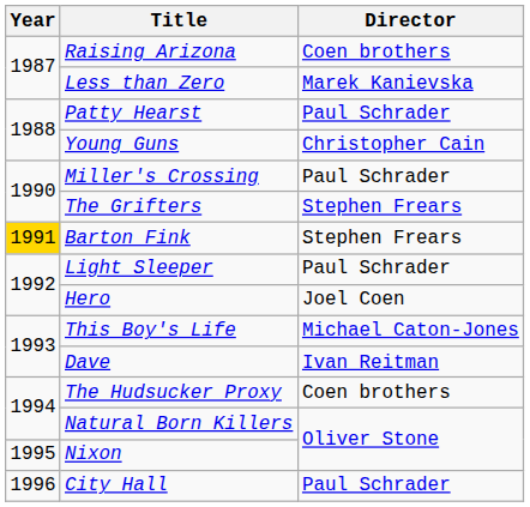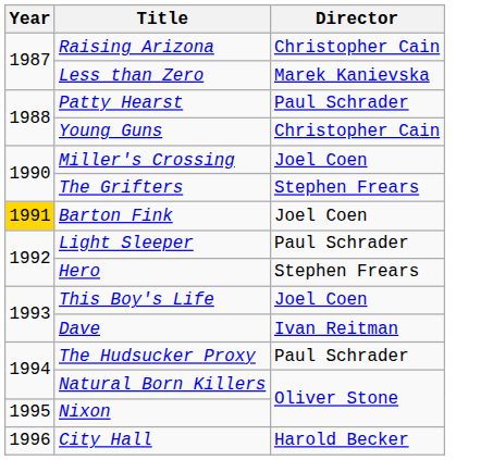 <table class="wikitable">
 <tr>
 <th>Year</th>
 <th>Title</th>
 <th>Director</th>
 </tr>
 <tr>
 <td rowspan="2">1987</td>
 <td><em><a href='#'>Raising Arizona</a></em></td>
-<td><a href='#'>Coen brothers</a></td>
+<td><a href='#'>Christopher Cain</a></td>
 </tr>
 <tr>
 <td><em><a href='#'>Less than Zero</a></em></td>
 <td><a href='#'>Marek Kanievska</a></td>
 </tr>
 <tr>
 <td rowspan="2">1988</td>
 <td><em><a href='#'>Patty Hearst</a></em></td>
 <td><a href='#'>Paul Schrader</a></td>
 </tr>
 <tr>
 <td><a href='#'><em>Young Guns</em></a></td>
 <td><a href='#'>Christopher Cain</a></td>
 </tr>
 <tr>
 <td rowspan="2">1990</td>
 <td><em><a href='#'>Miller's Crossing</a></em></td>
-<td>Paul Schrader</td>
+<td><a href='#'>Joel Coen</a></td>
 </tr>
 <tr>
 <td><em><a href='#'>The Grifters</a></em></td>
 <td><a href='#'>Stephen Frears</a></td>
 </tr>
 <tr>
 <td style="background: gold;">1991</td>
 <td><em><a href='#'>Barton Fink</a></em></td>
-<td>Stephen Frears</td>
+<td>Joel Coen</td>
 </tr>
 <tr>
 <td rowspan="2">1992</td>
 <td><em><a href='#'>Light Sleeper</a></em></td>
 <td>Paul Schrader</td>
 </tr>
 <tr>
 <td><em><a href='#'>Hero</a></em></td>
-<td>Joel Coen</td>
+<td>Stephen Frears</td>
 </tr>
 <tr>
 <td rowspan="2">1993</td>
 <td><em><a href='#'>This Boy's Life</a></em></td>
-<td><a href='#'>Michael Caton-Jones</a></td>
+<td><a href='#'>Joel Coen</a></td>
 </tr>
 <tr>
 <td><em><a href='#'>Dave</a></em></td>
 <td><a href='#'>Ivan Reitman</a></td>
 </tr>
 <tr>
 <td rowspan="2">1994</td>
 <td><em><a href='#'>The Hudsucker Proxy</a></em></td>
-<td>Coen brothers</td>
+<td>Paul Schrader</td>
 </tr>
 <tr>
 <td><em><a href='#'>Natural Born Killers</a></em></td>
 <td rowspan=2><a href='#'>Oliver Stone</a></td>
 </tr>
 <tr>
 <td>1995</td>
 <td><em><a href='#'>Nixon</a></em></td>
 </tr>
 <tr>
 <td>1996</td>
 <td><a href='#'><em>City Hall</em></a></td>
-<td><a href='#'>Paul Schrader</a></td>
+<td><a href='#'>Harold Becker</a></td>
 </tr>
 </table>
